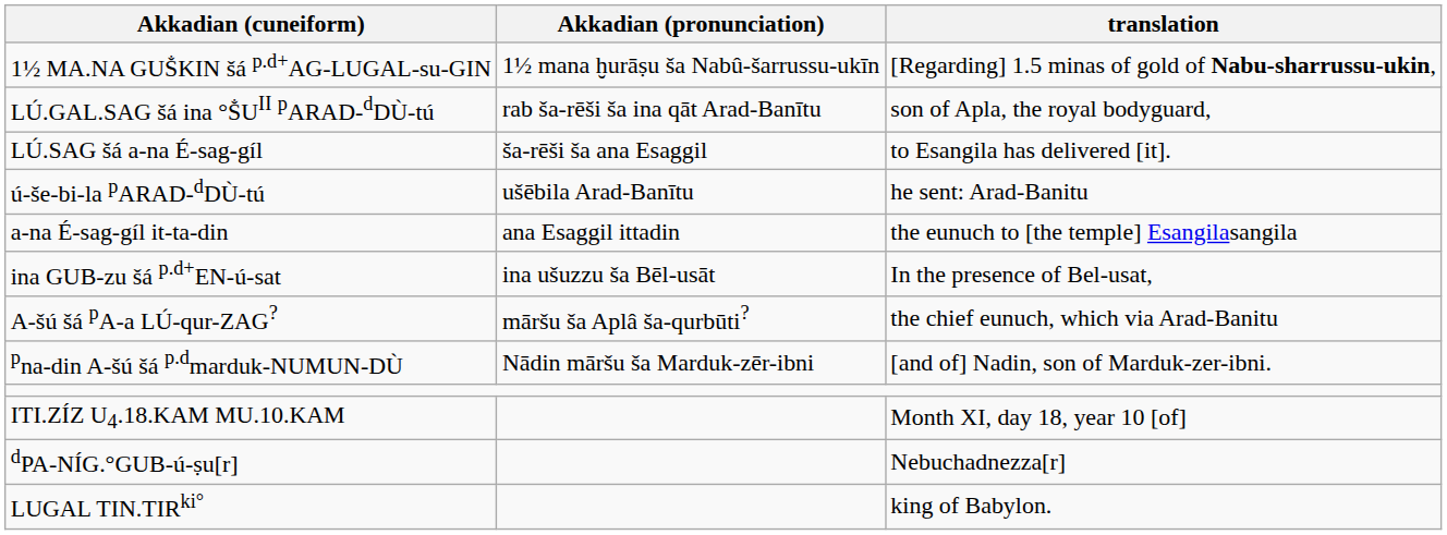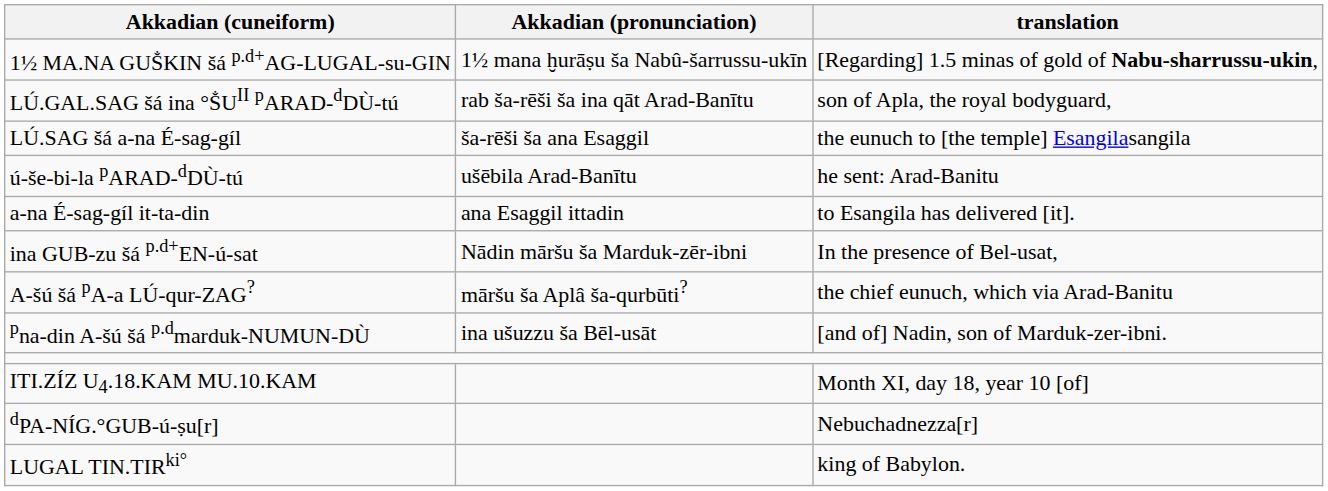 <table class="wikitable">
 <tr>
 <th>Akkadian (cuneiform)</th>
 <th>Akkadian (pronunciation)</th>
 <th>translation</th>
 </tr>
 <tr>
 <td>1½ MA.NA GUṦKIN šá <sup>p.d+</sup>AG-LUGAL-su-GIN</td>
 <td>1½ mana ḫurāṣu ša Nabû-šarrussu-ukīn</td>
 <td>[Regarding] 1.5 minas of gold of <strong>Nabu-sharrussu-ukin</strong>,</td>
 </tr>
 <tr>
 <td>LÚ.GAL.SAG šá ina °ṦU<sup>II</sup> <sup>p</sup>ARAD-<sup>d</sup>DÙ-tú</td>
 <td>rab ša-rēši ša ina qāt Arad-Banītu</td>
 <td>son of Apla, the royal bodyguard,</td>
 </tr>
 <tr>
 <td>LÚ.SAG šá a-na É-sag-gíl</td>
 <td>ša-rēši ša ana Esaggil</td>
-<td>to Esangila has delivered [it].</td>
+<td>the eunuch to [the temple] <a href='#'>Esangila</a>sangila</td>
 </tr>
 <tr>
 <td>ú-še-bi-la <sup>p</sup>ARAD-<sup>d</sup>DÙ-tú</td>
 <td>ušēbila Arad-Banītu</td>
 <td>he sent: Arad-Banitu</td>
 </tr>
 <tr>
 <td>a-na É-sag-gíl it-ta-din</td>
 <td>ana Esaggil ittadin</td>
-<td>the eunuch to [the temple] <a href='#'>Esangila</a>sangila</td>
+<td>to Esangila has delivered [it].</td>
 </tr>
 <tr>
 <td>ina GUB-zu šá <sup>p.d+</sup>EN-ú-sat</td>
-<td>ina ušuzzu ša Bēl-usāt</td>
+<td>Nādin māršu ša Marduk-zēr-ibni</td>
 <td>In the presence of Bel-usat,</td>
 </tr>
 <tr>
 <td>A-šú šá <sup>p</sup>A-a LÚ-qur-ZAG<sup>?</sup></td>
 <td>māršu ša Aplâ ša-qurbūti<sup>?</sup></td>
 <td>the chief eunuch, which via Arad-Banitu</td>
 </tr>
 <tr>
 <td><sup>p</sup>na-din A-šú šá <sup>p.d</sup>marduk-NUMUN-DÙ</td>
-<td>Nādin māršu ša Marduk-zēr-ibni</td>
+<td>ina ušuzzu ša Bēl-usāt</td>
 <td>[and of] Nadin, son of Marduk-zer-ibni.</td>
 </tr>
 <tr>
 <td colspan="3"></td>
 </tr>
 <tr>
 <td>ITI.ZÍZ U<sub>4</sub>.18.KAM MU.10.KAM</td>
 <td></td>
 <td>Month XI, day 18, year 10 [of]</td>
 </tr>
 <tr>
 <td><sup>d</sup>PA-NÍG.°GUB-ú-ṣu[r]</td>
 <td></td>
 <td>Nebuchadnezza[r]</td>
 </tr>
 <tr>
 <td>LUGAL TIN.TIR<sup>ki°</sup></td>
 <td></td>
 <td>king of Babylon.</td>
 </tr>
 </table>
